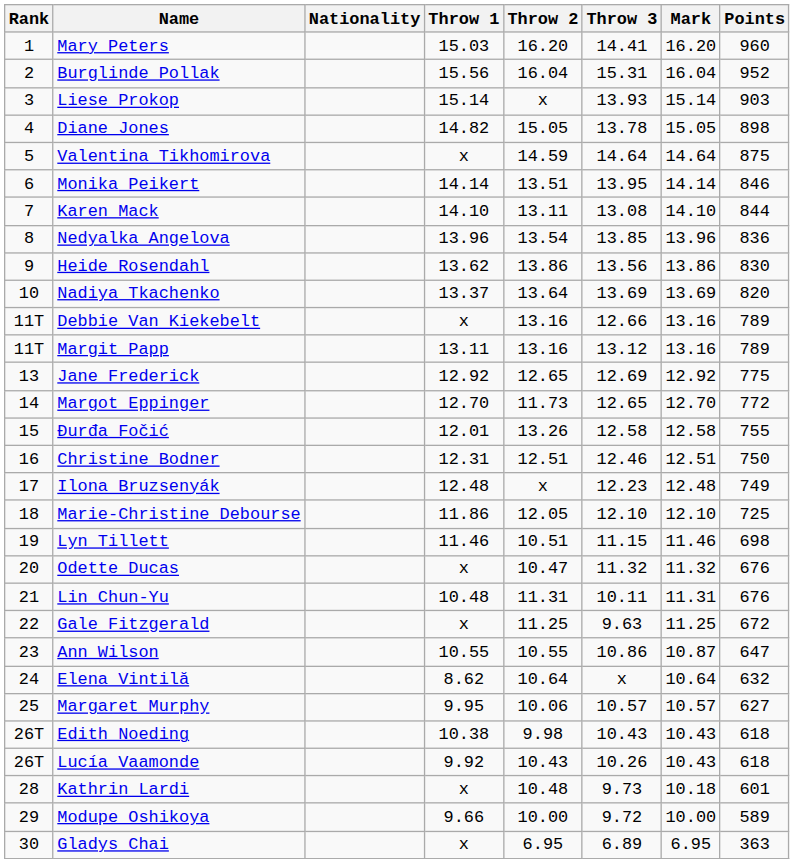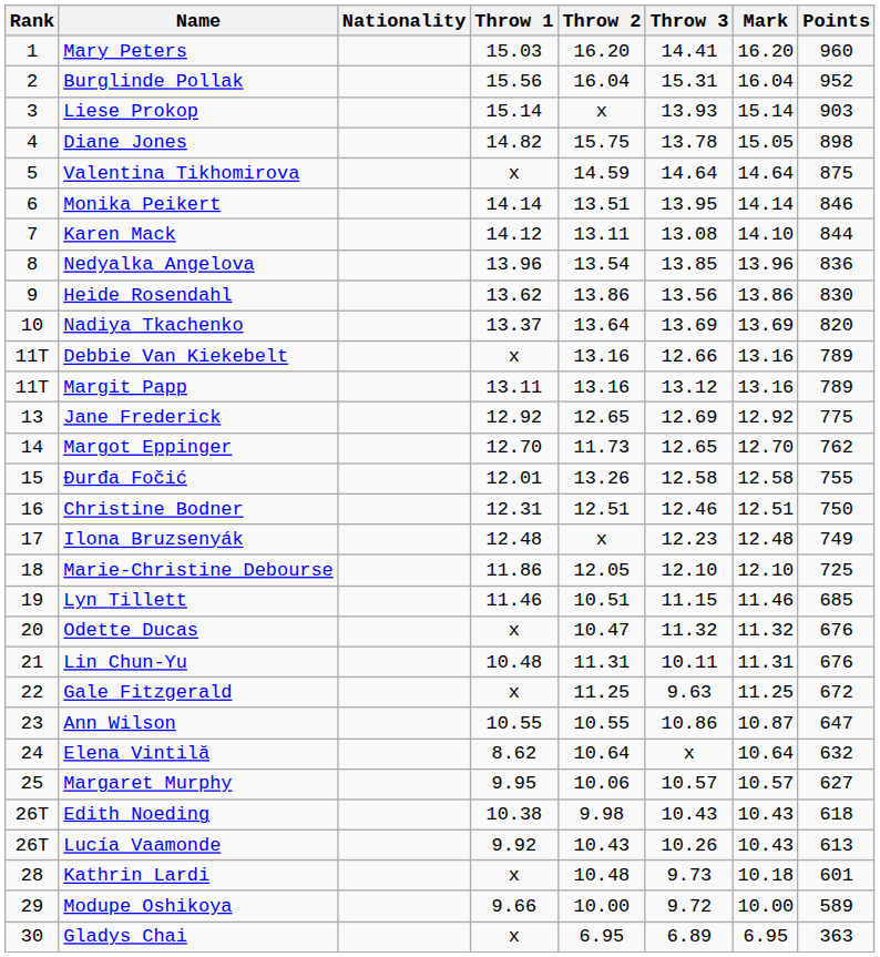 <table class="wikitable sortable" style="text-align:center">
 <tr>
 <th>Rank</th>
 <th>Name</th>
 <th>Nationality</th>
 <th>Throw 1</th>
 <th>Throw 2</th>
 <th>Throw 3</th>
 <th>Mark</th>
 <th>Points</th>
 </tr>
 <tr>
 <td>1</td>
 <td align=left><a href='#'>Mary Peters</a></td>
 <td align=left></td>
 <td>15.03</td>
 <td>16.20</td>
 <td>14.41</td>
 <td>16.20</td>
 <td>960</td>
 </tr>
 <tr>
 <td>2</td>
 <td align=left><a href='#'>Burglinde Pollak</a></td>
 <td align=left></td>
 <td>15.56</td>
 <td>16.04</td>
 <td>15.31</td>
 <td>16.04</td>
 <td>952</td>
 </tr>
 <tr>
 <td>3</td>
 <td align=left><a href='#'>Liese Prokop</a></td>
 <td align=left></td>
 <td>15.14</td>
 <td>x</td>
 <td>13.93</td>
 <td>15.14</td>
 <td>903</td>
 </tr>
 <tr>
 <td>4</td>
 <td align=left><a href='#'>Diane Jones</a></td>
 <td align=left></td>
 <td>14.82</td>
-<td>15.05</td>
+<td>15.75</td>
 <td>13.78</td>
 <td>15.05</td>
 <td>898</td>
 </tr>
 <tr>
 <td>5</td>
 <td align=left><a href='#'>Valentina Tikhomirova</a></td>
 <td align=left></td>
 <td>x</td>
 <td>14.59</td>
 <td>14.64</td>
 <td>14.64</td>
 <td>875</td>
 </tr>
 <tr>
 <td>6</td>
 <td align=left><a href='#'>Monika Peikert</a></td>
 <td align=left></td>
 <td>14.14</td>
 <td>13.51</td>
 <td>13.95</td>
 <td>14.14</td>
 <td>846</td>
 </tr>
 <tr>
 <td>7</td>
 <td align=left><a href='#'>Karen Mack</a></td>
 <td align=left></td>
-<td>14.10</td>
+<td>14.12</td>
 <td>13.11</td>
 <td>13.08</td>
 <td>14.10</td>
 <td>844</td>
 </tr>
 <tr>
 <td>8</td>
 <td align=left><a href='#'>Nedyalka Angelova</a></td>
 <td align=left></td>
 <td>13.96</td>
 <td>13.54</td>
 <td>13.85</td>
 <td>13.96</td>
 <td>836</td>
 </tr>
 <tr>
 <td>9</td>
 <td align=left><a href='#'>Heide Rosendahl</a></td>
 <td align=left></td>
 <td>13.62</td>
 <td>13.86</td>
 <td>13.56</td>
 <td>13.86</td>
 <td>830</td>
 </tr>
 <tr>
 <td>10</td>
 <td align=left><a href='#'>Nadiya Tkachenko</a></td>
 <td align=left></td>
 <td>13.37</td>
 <td>13.64</td>
 <td>13.69</td>
 <td>13.69</td>
 <td>820</td>
 </tr>
 <tr>
 <td>11T</td>
 <td align=left><a href='#'>Debbie Van Kiekebelt</a></td>
 <td align=left></td>
 <td>x</td>
 <td>13.16</td>
 <td>12.66</td>
 <td>13.16</td>
 <td>789</td>
 </tr>
 <tr>
 <td>11T</td>
 <td align=left><a href='#'>Margit Papp</a></td>
 <td align=left></td>
 <td>13.11</td>
 <td>13.16</td>
 <td>13.12</td>
 <td>13.16</td>
 <td>789</td>
 </tr>
 <tr>
 <td>13</td>
 <td align=left><a href='#'>Jane Frederick</a></td>
 <td align=left></td>
 <td>12.92</td>
 <td>12.65</td>
 <td>12.69</td>
 <td>12.92</td>
 <td>775</td>
 </tr>
 <tr>
 <td>14</td>
 <td align=left><a href='#'>Margot Eppinger</a></td>
 <td align=left></td>
 <td>12.70</td>
 <td>11.73</td>
 <td>12.65</td>
 <td>12.70</td>
-<td>772</td>
+<td>762</td>
 </tr>
 <tr>
 <td>15</td>
 <td align=left><a href='#'>Đurđa Fočić</a></td>
 <td align=left></td>
 <td>12.01</td>
 <td>13.26</td>
 <td>12.58</td>
 <td>12.58</td>
 <td>755</td>
 </tr>
 <tr>
 <td>16</td>
 <td align=left><a href='#'>Christine Bodner</a></td>
 <td align=left></td>
 <td>12.31</td>
 <td>12.51</td>
 <td>12.46</td>
 <td>12.51</td>
 <td>750</td>
 </tr>
 <tr>
 <td>17</td>
 <td align=left><a href='#'>Ilona Bruzsenyák</a></td>
 <td align=left></td>
 <td>12.48</td>
 <td>x</td>
 <td>12.23</td>
 <td>12.48</td>
 <td>749</td>
 </tr>
 <tr>
 <td>18</td>
 <td align=left><a href='#'>Marie-Christine Debourse</a></td>
 <td align=left></td>
 <td>11.86</td>
 <td>12.05</td>
 <td>12.10</td>
 <td>12.10</td>
 <td>725</td>
 </tr>
 <tr>
 <td>19</td>
 <td align=left><a href='#'>Lyn Tillett</a></td>
 <td align=left></td>
 <td>11.46</td>
 <td>10.51</td>
 <td>11.15</td>
 <td>11.46</td>
-<td>698</td>
+<td>685</td>
 </tr>
 <tr>
 <td>20</td>
 <td align=left><a href='#'>Odette Ducas</a></td>
 <td align=left></td>
 <td>x</td>
 <td>10.47</td>
 <td>11.32</td>
 <td>11.32</td>
 <td>676</td>
 </tr>
 <tr>
 <td>21</td>
 <td align=left><a href='#'>Lin Chun-Yu</a></td>
 <td align=left></td>
 <td>10.48</td>
 <td>11.31</td>
 <td>10.11</td>
 <td>11.31</td>
 <td>676</td>
 </tr>
 <tr>
 <td>22</td>
 <td align=left><a href='#'>Gale Fitzgerald</a></td>
 <td align=left></td>
 <td>x</td>
 <td>11.25</td>
 <td>9.63</td>
 <td>11.25</td>
 <td>672</td>
 </tr>
 <tr>
 <td>23</td>
 <td align=left><a href='#'>Ann Wilson</a></td>
 <td align=left></td>
 <td>10.55</td>
 <td>10.55</td>
 <td>10.86</td>
 <td>10.87</td>
 <td>647</td>
 </tr>
 <tr>
 <td>24</td>
 <td align=left><a href='#'>Elena Vintilă</a></td>
 <td align=left></td>
 <td>8.62</td>
 <td>10.64</td>
 <td>x</td>
 <td>10.64</td>
 <td>632</td>
 </tr>
 <tr>
 <td>25</td>
 <td align=left><a href='#'>Margaret Murphy</a></td>
 <td align=left></td>
 <td>9.95</td>
 <td>10.06</td>
 <td>10.57</td>
 <td>10.57</td>
 <td>627</td>
 </tr>
 <tr>
 <td>26T</td>
 <td align=left><a href='#'>Edith Noeding</a></td>
 <td align=left></td>
 <td>10.38</td>
 <td>9.98</td>
 <td>10.43</td>
 <td>10.43</td>
 <td>618</td>
 </tr>
 <tr>
 <td>26T</td>
 <td align=left><a href='#'>Lucía Vaamonde</a></td>
 <td align=left></td>
 <td>9.92</td>
 <td>10.43</td>
 <td>10.26</td>
 <td>10.43</td>
-<td>618</td>
+<td>613</td>
 </tr>
 <tr>
 <td>28</td>
 <td align=left><a href='#'>Kathrin Lardi</a></td>
 <td align=left></td>
 <td>x</td>
 <td>10.48</td>
 <td>9.73</td>
 <td>10.18</td>
 <td>601</td>
 </tr>
 <tr>
 <td>29</td>
 <td align=left><a href='#'>Modupe Oshikoya</a></td>
 <td align=left></td>
 <td>9.66</td>
 <td>10.00</td>
 <td>9.72</td>
 <td>10.00</td>
 <td>589</td>
 </tr>
 <tr>
 <td>30</td>
 <td align=left><a href='#'>Gladys Chai</a></td>
 <td align=left></td>
 <td>x</td>
 <td>6.95</td>
 <td>6.89</td>
 <td>6.95</td>
 <td>363</td>
 </tr>
 <tr>
 </tr>
 </table>
